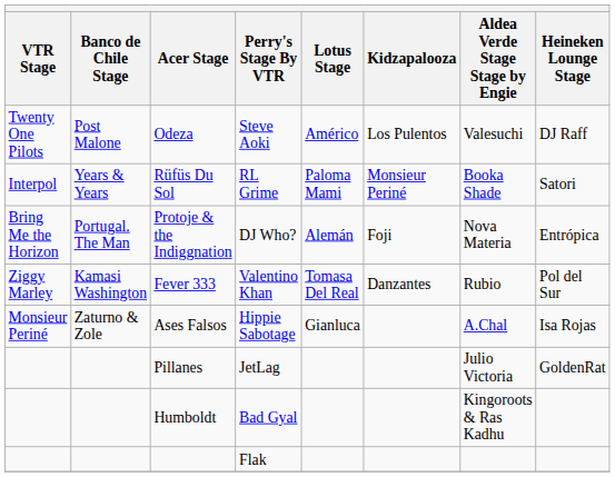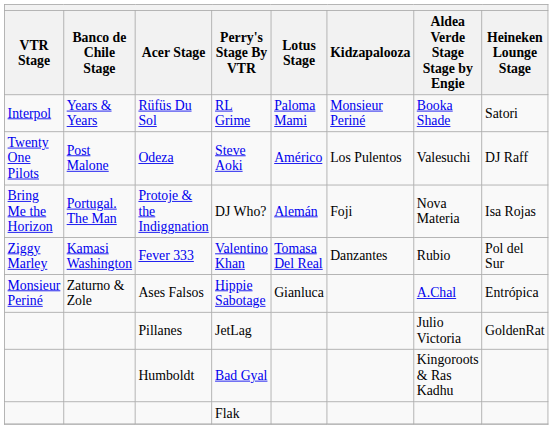 <table class="wikitable">
 <tr>
 <th colspan="8"></th>
 </tr>
 <tr>
 <th>VTR Stage</th>
 <th>Banco de Chile Stage</th>
 <th>Acer Stage</th>
 <th>Perry's Stage By VTR</th>
 <th>Lotus Stage</th>
 <th>Kidzapalooza</th>
 <th>Aldea Verde Stage Stage by Engie</th>
 <th>Heineken Lounge Stage</th>
 </tr>
 <tr>
+<td><a href='#'>Interpol</a></td>
+<td><a href='#'>Years & Years</a></td>
+<td><a href='#'>Rüfüs Du Sol</a></td>
+<td><a href='#'>RL Grime</a></td>
+<td><a href='#'>Paloma Mami</a></td>
+<td><a href='#'>Monsieur Periné</a></td>
+<td><a href='#'>Booka Shade</a></td>
+<td>Satori</td>
+</tr>
+<tr>
 <td><a href='#'>Twenty One Pilots</a></td>
 <td><a href='#'>Post Malone</a></td>
 <td><a href='#'>Odeza</a></td>
 <td><a href='#'>Steve Aoki</a></td>
 <td><a href='#'>Américo</a></td>
 <td>Los Pulentos</td>
 <td>Valesuchi</td>
 <td>DJ Raff</td>
 </tr>
 <tr>
-<td><a href='#'>Interpol</a></td>
-<td><a href='#'>Years & Years</a></td>
-<td><a href='#'>Rüfüs Du Sol</a></td>
-<td><a href='#'>RL Grime</a></td>
-<td><a href='#'>Paloma Mami</a></td>
-<td><a href='#'>Monsieur Periné</a></td>
-<td><a href='#'>Booka Shade</a></td>
-<td>Satori</td>
-</tr>
-<tr>
 <td><a href='#'>Bring Me the Horizon</a></td>
 <td><a href='#'>Portugal. The Man</a></td>
 <td><a href='#'>Protoje & the Indiggnation</a></td>
 <td>DJ Who?</td>
 <td><a href='#'>Alemán</a></td>
 <td>Foji</td>
 <td>Nova Materia</td>
-<td>Entrópica</td>
+<td>Isa Rojas</td>
 </tr>
 <tr>
 <td><a href='#'>Ziggy Marley</a></td>
 <td><a href='#'>Kamasi Washington</a></td>
 <td><a href='#'>Fever 333</a></td>
 <td><a href='#'>Valentino Khan</a></td>
 <td><a href='#'>Tomasa Del Real</a></td>
 <td>Danzantes</td>
 <td>Rubio</td>
 <td>Pol del Sur</td>
 </tr>
 <tr>
 <td><a href='#'>Monsieur Periné</a></td>
 <td>Zaturno & Zole</td>
 <td>Ases Falsos</td>
 <td><a href='#'>Hippie Sabotage</a></td>
 <td>Gianluca</td>
 <td></td>
 <td><a href='#'>A.Chal</a></td>
-<td>Isa Rojas</td>
+<td>Entrópica</td>
 </tr>
 <tr>
 <td></td>
 <td></td>
 <td>Pillanes</td>
 <td>JetLag</td>
 <td></td>
 <td></td>
 <td>Julio Victoria</td>
 <td>GoldenRat</td>
 </tr>
 <tr>
 <td></td>
 <td></td>
 <td>Humboldt</td>
 <td><a href='#'>Bad Gyal</a></td>
 <td></td>
 <td></td>
 <td>Kingoroots & Ras Kadhu</td>
 <td></td>
 </tr>
 <tr>
 <td></td>
 <td></td>
 <td></td>
 <td>Flak</td>
 <td></td>
 <td></td>
 <td></td>
 <td></td>
 </tr>
 <tr>
 </tr>
 </table>
